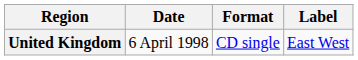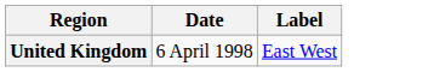 <table class="wikitable plainrowheaders">
 <tr>
 <th>Region</th>
 <th>Date</th>
-<th>Format</th>
 <th>Label</th>
 </tr>
 <tr>
 <th scope="row">United Kingdom</th>
 <td>6 April 1998</td>
-<td><a href='#'>CD single</a></td>
 <td><a href='#'>East West</a></td>
 </tr>
 </table>
